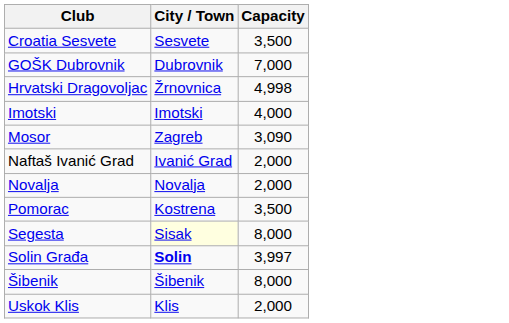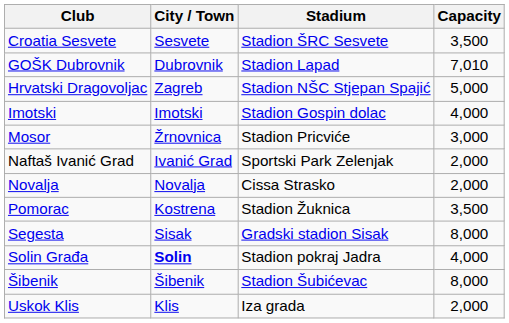 <table class="wikitable sortable">
 <tr>
 <th>Club</th>
 <th>City / Town</th>
+<th>Stadium</th>
 <th>Capacity</th>
 </tr>
 <tr>
 <td><a href='#'>Croatia Sesvete</a></td>
 <td><a href='#'>Sesvete</a></td>
+<td><a href='#'>Stadion ŠRC Sesvete</a></td>
 <td align="center">3,500</td>
 </tr>
 <tr>
 <td><a href='#'>GOŠK Dubrovnik</a></td>
 <td><a href='#'>Dubrovnik</a></td>
-<td align="center">7,000</td>
+<td><a href='#'>Stadion Lapad</a></td>
+<td align="center">7,010</td>
 </tr>
 <tr>
 <td><a href='#'>Hrvatski Dragovoljac</a></td>
-<td><a href='#'>Žrnovnica</a></td>
-<td align="center">4,998</td>
+<td><a href='#'>Zagreb</a></td>
+<td><a href='#'>Stadion NŠC Stjepan Spajić</a></td>
+<td align="center">5,000</td>
 </tr>
 <tr>
 <td><a href='#'>Imotski</a></td>
 <td><a href='#'>Imotski</a></td>
+<td><a href='#'>Stadion Gospin dolac</a></td>
 <td align="center">4,000</td>
 </tr>
 <tr>
 <td><a href='#'>Mosor</a></td>
-<td><a href='#'>Zagreb</a></td>
-<td align="center">3,090</td>
+<td><a href='#'>Žrnovnica</a></td>
+<td>Stadion Pricviće</td>
+<td align="center">3,000</td>
 </tr>
 <tr>
 <td>Naftaš Ivanić Grad</td>
 <td><a href='#'>Ivanić Grad</a></td>
+<td>Sportski Park Zelenjak</td>
 <td align="center">2,000</td>
 </tr>
 <tr>
 <td><a href='#'>Novalja</a></td>
 <td><a href='#'>Novalja</a></td>
+<td>Cissa Strasko</td>
 <td align="center">2,000</td>
 </tr>
 <tr>
 <td><a href='#'>Pomorac</a></td>
 <td><a href='#'>Kostrena</a></td>
+<td>Stadion Žuknica</td>
 <td align="center">3,500</td>
 </tr>
 <tr>
 <td><a href='#'>Segesta</a></td>
-<td style="background: lightyellow;"><a href='#'>Sisak</a></td>
+<td><a href='#'>Sisak</a></td>
+<td><a href='#'>Gradski stadion Sisak</a></td>
 <td align="center">8,000</td>
 </tr>
 <tr>
 <td><a href='#'>Solin Građa</a></td>
 <td><strong><a href='#'>Solin</a></strong></td>
-<td align="center">3,997</td>
+<td>Stadion pokraj Jadra</td>
+<td align="center">4,000</td>
 </tr>
 <tr>
 <td><a href='#'>Šibenik</a></td>
 <td><a href='#'>Šibenik</a></td>
+<td><a href='#'>Stadion Šubićevac</a></td>
 <td align="center">8,000</td>
 </tr>
 <tr>
 <td><a href='#'>Uskok Klis</a></td>
 <td><a href='#'>Klis</a></td>
+<td>Iza grada</td>
 <td align="center">2,000</td>
 </tr>
 </table>
